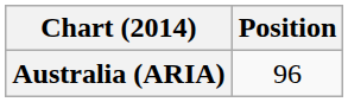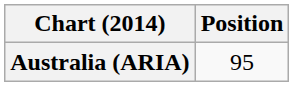 <table class="wikitable sortable plainrowheaders" style="text-align:center;">
 <tr>
 <th scope="col">Chart (2014)</th>
 <th scope="col">Position</th>
 </tr>
 <tr>
 <th scope="row">Australia (ARIA)</th>
-<td>96</td>
+<td>95</td>
 </tr>
 </table>
